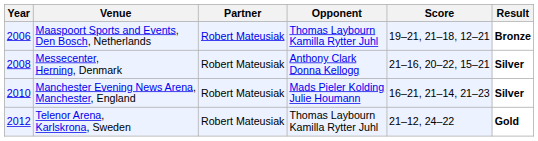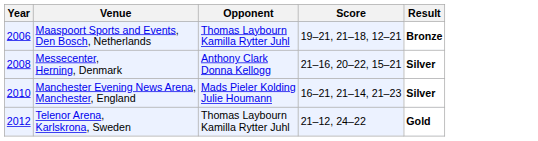 <table class="sortable wikitable" style="font-size: 90%;">
 <tr>
 <th>Year</th>
 <th>Venue</th>
-<th>Partner</th>
 <th>Opponent</th>
 <th>Score</th>
 <th>Result</th>
 </tr>
 <tr style="background:#ECF2FF">
 <td align="center"><a href='#'>2006</a></td>
 <td align="left"><a href='#'>Maaspoort Sports and Events</a>,<br><a href='#'>Den Bosch</a>, Netherlands</td>
-<td align="left"> <a href='#'>Robert Mateusiak</a></td>
 <td align="left"> <a href='#'>Thomas Laybourn</a><br> <a href='#'>Kamilla Rytter Juhl</a></td>
 <td align="left">19–21, 21–18, 12–21</td>
 <td style="text-align:left; background:white"> <strong>Bronze</strong></td>
 </tr>
 <tr style="background:#ECF2FF">
 <td align="center"><a href='#'>2008</a></td>
 <td align="left"><a href='#'>Messecenter</a>,<br><a href='#'>Herning</a>, Denmark</td>
-<td align="left"> Robert Mateusiak</td>
 <td align="left"> <a href='#'>Anthony Clark</a><br> <a href='#'>Donna Kellogg</a></td>
 <td align="left">21–16, 20–22, 15–21</td>
 <td style="text-align:left; background:white"> <strong>Silver</strong></td>
 </tr>
 <tr style="background:#ECF2FF">
 <td align="center"><a href='#'>2010</a></td>
 <td align="left"><a href='#'>Manchester Evening News Arena</a>,<br><a href='#'>Manchester</a>, England</td>
-<td align="left"> Robert Mateusiak</td>
 <td align="left"> <a href='#'>Mads Pieler Kolding</a><br> <a href='#'>Julie Houmann</a></td>
 <td align="left">16–21, 21–14, 21–23</td>
 <td style="text-align:left; background:white"> <strong>Silver</strong></td>
 </tr>
 <tr style="background:#ECF2FF">
 <td align="center"><a href='#'>2012</a></td>
 <td align="left"><a href='#'>Telenor Arena</a>,<br><a href='#'>Karlskrona</a>, Sweden</td>
-<td align="left"> Robert Mateusiak</td>
 <td align="left"> Thomas Laybourn<br> Kamilla Rytter Juhl</td>
 <td align="left">21–12, 24–22</td>
 <td style="text-align:left; background:white"> <strong>Gold</strong></td>
 </tr>
 </table>
